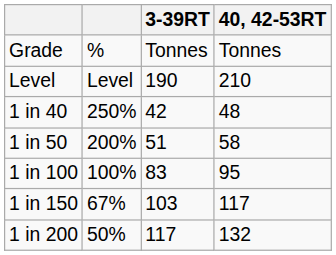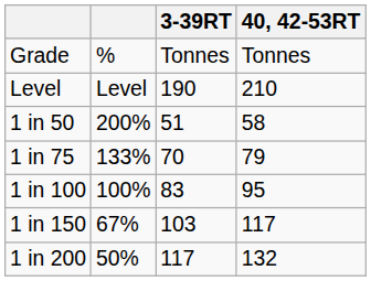 <table class="wikitable collapsible">
 <tr>
 <th></th>
 <th></th>
 <th>3-39RT</th>
 <th>40, 42-53RT</th>
 </tr>
 <tr>
 <td>Grade</td>
 <td>%</td>
 <td>Tonnes</td>
 <td>Tonnes</td>
 </tr>
 <tr>
 <td>Level</td>
 <td>Level</td>
 <td>190</td>
 <td>210</td>
 </tr>
 <tr>
-<td>1 in 40</td>
-<td>250%</td>
-<td>42</td>
-<td>48</td>
-</tr>
-<tr>
 <td>1 in 50</td>
 <td>200%</td>
 <td>51</td>
 <td>58</td>
+</tr>
+<tr>
+<td>1 in 75</td>
+<td>133%</td>
+<td>70</td>
+<td>79</td>
 </tr>
 <tr>
 <td>1 in 100</td>
 <td>100%</td>
 <td>83</td>
 <td>95</td>
 </tr>
 <tr>
 <td>1 in 150</td>
 <td>67%</td>
 <td>103</td>
 <td>117</td>
 </tr>
 <tr>
 <td>1 in 200</td>
 <td>50%</td>
 <td>117</td>
 <td>132</td>
 </tr>
 </table>
